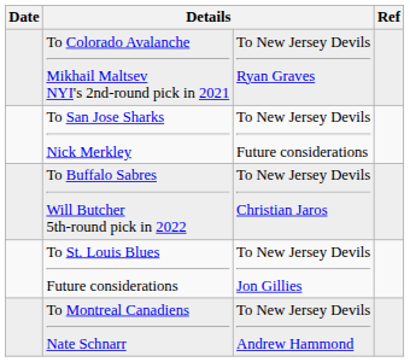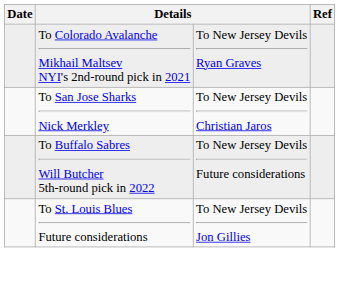 <table class="wikitable">
 <tr>
 <th>Date</th>
 <th colspan="2">Details</th>
 <th>Ref</th>
 </tr>
 <tr style="background:#eee;">
 <td></td>
 <td valign="top">To <a href='#'>Colorado Avalanche</a><hr><a href='#'>Mikhail Maltsev</a><br><a href='#'>NYI</a>'s 2nd-round pick in <a href='#'>2021</a></td>
 <td valign="top">To New Jersey Devils<hr><a href='#'>Ryan Graves</a></td>
 <td></td>
 </tr>
 <tr>
 <td></td>
 <td valign="top">To <a href='#'>San Jose Sharks</a><hr><a href='#'>Nick Merkley</a></td>
-<td valign="top">To New Jersey Devils<hr>Future considerations</td>
+<td valign="top">To New Jersey Devils<hr><a href='#'>Christian Jaros</a></td>
 <td></td>
 </tr>
 <tr style="background:#eee;">
 <td></td>
 <td valign="top">To <a href='#'>Buffalo Sabres</a><hr><a href='#'>Will Butcher</a><br>5th-round pick in <a href='#'>2022</a></td>
-<td valign="top">To New Jersey Devils<hr><a href='#'>Christian Jaros</a></td>
+<td valign="top">To New Jersey Devils<hr>Future considerations</td>
 <td></td>
 </tr>
 <tr>
 <td></td>
 <td valign="top">To <a href='#'>St. Louis Blues</a><hr>Future considerations</td>
 <td valign="top">To New Jersey Devils<hr><a href='#'>Jon Gillies</a></td>
 <td></td>
 </tr>
-<tr style="background:#eee;">
-<td></td>
-<td valign="top">To <a href='#'>Montreal Canadiens</a><hr><a href='#'>Nate Schnarr</a></td>
-<td valign="top">To New Jersey Devils<hr><a href='#'>Andrew Hammond</a></td>
-<td></td>
-</tr>
 </table>
